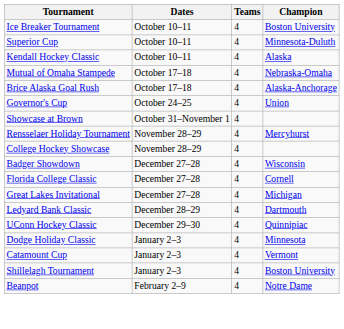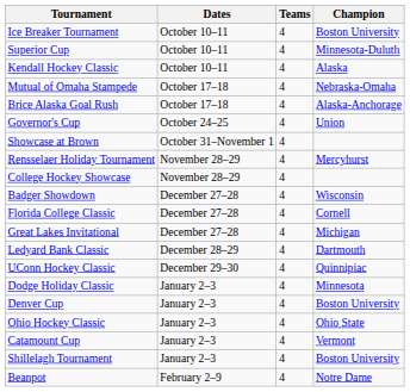 <table class="wikitable">
 <tr>
 <th>Tournament</th>
 <th>Dates</th>
 <th>Teams</th>
 <th>Champion</th>
 </tr>
 <tr>
 <td><a href='#'>Ice Breaker Tournament</a></td>
 <td>October 10–11</td>
 <td>4</td>
 <td><a href='#'>Boston University</a></td>
 </tr>
 <tr>
 <td><a href='#'>Superior Cup</a></td>
 <td>October 10–11</td>
 <td>4</td>
 <td><a href='#'>Minnesota-Duluth</a></td>
 </tr>
 <tr>
 <td><a href='#'>Kendall Hockey Classic</a></td>
 <td>October 10–11</td>
 <td>4</td>
 <td><a href='#'>Alaska</a></td>
 </tr>
 <tr>
 <td><a href='#'>Mutual of Omaha Stampede</a></td>
 <td>October 17–18</td>
 <td>4</td>
 <td><a href='#'>Nebraska-Omaha</a></td>
 </tr>
 <tr>
 <td><a href='#'>Brice Alaska Goal Rush</a></td>
 <td>October 17–18</td>
 <td>4</td>
 <td><a href='#'>Alaska-Anchorage</a></td>
 </tr>
 <tr>
 <td><a href='#'>Governor's Cup</a></td>
 <td>October 24–25</td>
 <td>4</td>
 <td><a href='#'>Union</a></td>
 </tr>
 <tr>
 <td><a href='#'>Showcase at Brown</a></td>
 <td>October 31–November 1</td>
 <td>4</td>
 <td></td>
 </tr>
 <tr>
 <td><a href='#'>Rensselaer Holiday Tournament</a></td>
 <td>November 28–29</td>
 <td>4</td>
 <td><a href='#'>Mercyhurst</a></td>
 </tr>
 <tr>
 <td><a href='#'>College Hockey Showcase</a></td>
 <td>November 28–29</td>
 <td>4</td>
 <td></td>
 </tr>
 <tr>
 <td><a href='#'>Badger Showdown</a></td>
 <td>December 27–28</td>
 <td>4</td>
 <td><a href='#'>Wisconsin</a></td>
 </tr>
 <tr>
 <td><a href='#'>Florida College Classic</a></td>
 <td>December 27–28</td>
 <td>4</td>
 <td><a href='#'>Cornell</a></td>
 </tr>
 <tr>
 <td><a href='#'>Great Lakes Invitational</a></td>
 <td>December 27–28</td>
 <td>4</td>
 <td><a href='#'>Michigan</a></td>
 </tr>
 <tr>
 <td><a href='#'>Ledyard Bank Classic</a></td>
 <td>December 28–29</td>
 <td>4</td>
 <td><a href='#'>Dartmouth</a></td>
 </tr>
 <tr>
 <td><a href='#'>UConn Hockey Classic</a></td>
 <td>December 29–30</td>
 <td>4</td>
 <td><a href='#'>Quinnipiac</a></td>
 </tr>
 <tr>
 <td><a href='#'>Dodge Holiday Classic</a></td>
 <td>January 2–3</td>
 <td>4</td>
 <td><a href='#'>Minnesota</a></td>
 </tr>
 <tr>
+<td><a href='#'>Denver Cup</a></td>
+<td>January 2–3</td>
+<td>4</td>
+<td><a href='#'>Boston University</a></td>
+</tr>
+<tr>
+<td><a href='#'>Ohio Hockey Classic</a></td>
+<td>January 2–3</td>
+<td>4</td>
+<td><a href='#'>Ohio State</a></td>
+</tr>
+<tr>
 <td><a href='#'>Catamount Cup</a></td>
 <td>January 2–3</td>
 <td>4</td>
 <td><a href='#'>Vermont</a></td>
 </tr>
 <tr>
 <td><a href='#'>Shillelagh Tournament</a></td>
 <td>January 2–3</td>
 <td>4</td>
 <td><a href='#'>Boston University</a></td>
 </tr>
 <tr>
 <td><a href='#'>Beanpot</a></td>
 <td>February 2–9</td>
 <td>4</td>
 <td><a href='#'>Notre Dame</a></td>
 </tr>
 </table>
